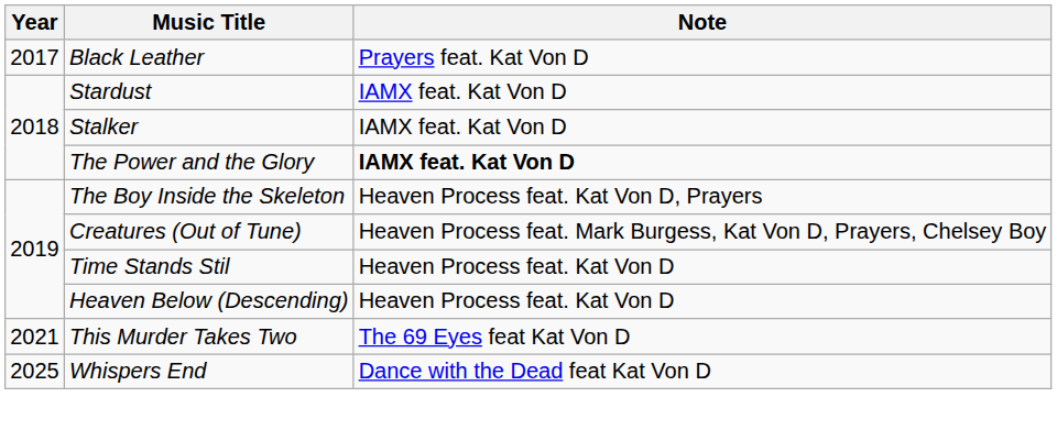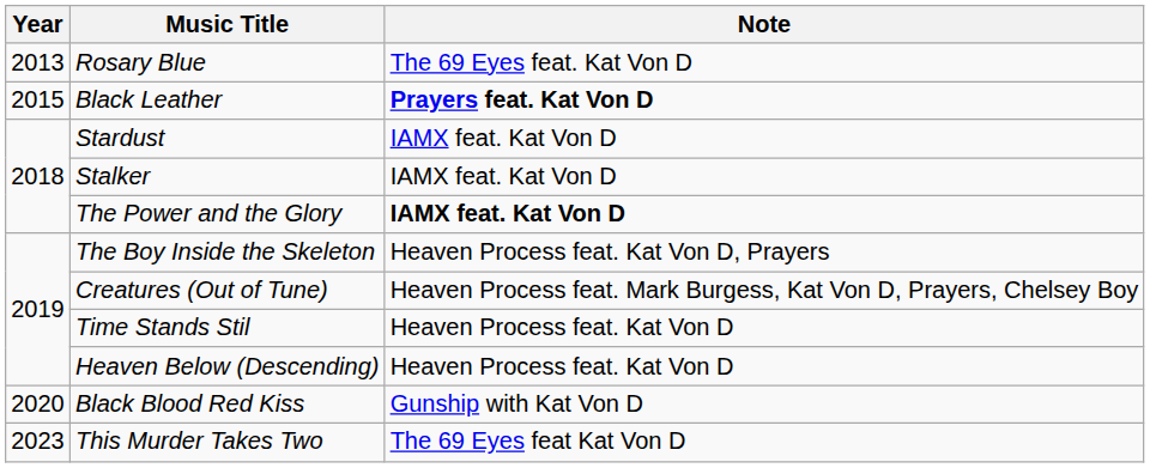 <table class="wikitable">
 <tr>
 <th>Year</th>
 <th>Music Title</th>
 <th>Note</th>
 </tr>
 <tr>
-<td>2017</td>
+<td>2013</td>
+<td><em>Rosary Blue</em></td>
+<td><a href='#'>The 69 Eyes</a> feat. Kat Von D</td>
+</tr>
+<tr>
+<td>2015</td>
 <td><em>Black Leather</em></td>
-<td><a href='#'>Prayers</a> feat. Kat Von D</td>
+<td><strong><a href='#'>Prayers</a> feat. Kat Von D</strong></td>
 </tr>
 <tr>
 <td rowspan="3">2018</td>
 <td><em>Stardust</em></td>
 <td><a href='#'>IAMX</a> feat. Kat Von D</td>
 </tr>
 <tr>
 <td><em>Stalker</em></td>
 <td>IAMX feat. Kat Von D</td>
 </tr>
 <tr>
 <td><em>The Power and the Glory</em></td>
 <td><strong>IAMX feat. Kat Von D</strong></td>
 </tr>
 <tr>
 <td rowspan="4">2019</td>
 <td><em>The Boy Inside the Skeleton</em></td>
 <td>Heaven Process feat. Kat Von D, Prayers</td>
 </tr>
 <tr>
 <td><em>Creatures (Out of Tune)</em></td>
 <td>Heaven Process feat. Mark Burgess, Kat Von D, Prayers, Chelsey Boy</td>
 </tr>
 <tr>
 <td><em>Time Stands Stil</em></td>
 <td>Heaven Process feat. Kat Von D</td>
 </tr>
 <tr>
 <td><em>Heaven Below (Descending)</em></td>
 <td>Heaven Process feat. Kat Von D</td>
 </tr>
 <tr>
-<td>2021</td>
+<td>2020</td>
+<td><em>Black Blood Red Kiss</em></td>
+<td><a href='#'>Gunship</a> with Kat Von D</td>
+</tr>
+<tr>
+<td>2023</td>
 <td><em>This Murder Takes Two</em></td>
 <td><a href='#'>The 69 Eyes</a> feat Kat Von D</td>
 </tr>
-<tr>
-<td>2025</td>
-<td><em>Whispers End</em></td>
-<td><a href='#'>Dance with the Dead</a> feat Kat Von D</td>
-</tr>
 </table>
